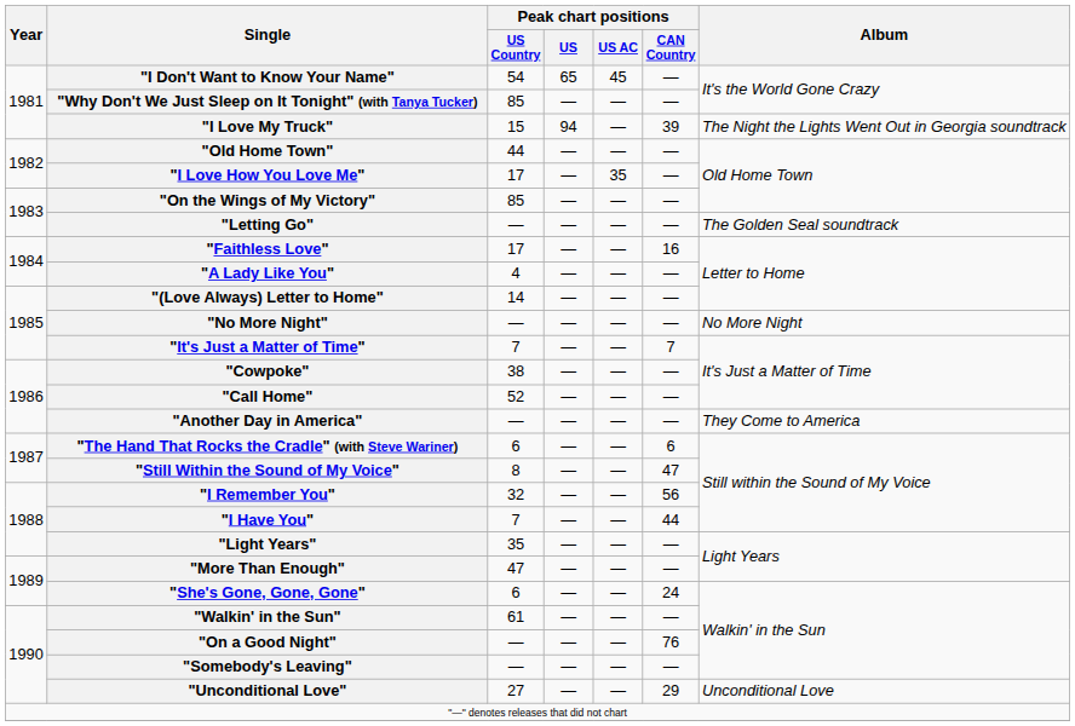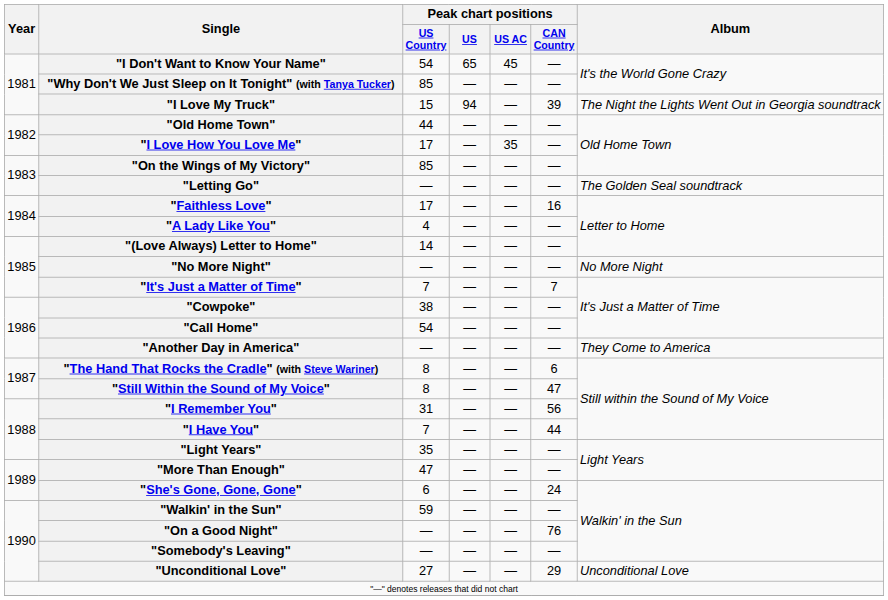 <table class="wikitable plainrowheaders" style="text-align:center;">
 <tr>
 <th rowspan="2">Year</th>
 <th rowspan="2" style="width:28em;">Single</th>
 <th colspan="4">Peak chart positions</th>
 <th rowspan="2">Album</th>
 </tr>
 <tr style="font-size:smaller;">
 <th width="45"><a href='#'>US Country</a><br></th>
 <th width="45"><a href='#'>US</a><br></th>
 <th width="45"><a href='#'>US AC</a><br></th>
 <th width="45"><a href='#'>CAN Country</a><br></th>
 </tr>
 <tr>
 <td rowspan="3">1981</td>
 <th scope="row">"I Don't Want to Know Your Name"</th>
 <td>54</td>
 <td>65</td>
 <td>45</td>
 <td>—</td>
 <td align="left" rowspan="2"><em>It's the World Gone Crazy</em></td>
 </tr>
 <tr>
 <th scope="row">"Why Don't We Just Sleep on It Tonight" <small>(with <a href='#'>Tanya Tucker</a>)</small></th>
 <td>85</td>
 <td>—</td>
 <td>—</td>
 <td>—</td>
 </tr>
 <tr>
 <th scope="row">"I Love My Truck"</th>
 <td>15</td>
 <td>94</td>
 <td>—</td>
 <td>39</td>
 <td align="left"><em>The Night the Lights Went Out in Georgia soundtrack</em></td>
 </tr>
 <tr>
 <td rowspan="2">1982</td>
 <th scope="row">"Old Home Town"</th>
 <td>44</td>
 <td>—</td>
 <td>—</td>
 <td>—</td>
 <td align="left" rowspan="3"><em>Old Home Town</em></td>
 </tr>
 <tr>
 <th scope="row">"<a href='#'>I Love How You Love Me</a>"</th>
 <td>17</td>
 <td>—</td>
 <td>35</td>
 <td>—</td>
 </tr>
 <tr>
 <td rowspan="2">1983</td>
 <th scope="row">"On the Wings of My Victory"</th>
 <td>85</td>
 <td>—</td>
 <td>—</td>
 <td>—</td>
 </tr>
 <tr>
 <th scope="row">"Letting Go"</th>
 <td>—</td>
 <td>—</td>
 <td>—</td>
 <td>—</td>
 <td align="left"><em>The Golden Seal soundtrack</em></td>
 </tr>
 <tr>
 <td rowspan="2">1984</td>
 <th scope="row">"<a href='#'>Faithless Love</a>"</th>
 <td>17</td>
 <td>—</td>
 <td>—</td>
 <td>16</td>
 <td align="left" rowspan="3"><em>Letter to Home</em></td>
 </tr>
 <tr>
 <th scope="row">"<a href='#'>A Lady Like You</a>"</th>
 <td>4</td>
 <td>—</td>
 <td>—</td>
 <td>—</td>
 </tr>
 <tr>
 <td rowspan="3">1985</td>
 <th scope="row">"(Love Always) Letter to Home"</th>
 <td>14</td>
 <td>—</td>
 <td>—</td>
 <td>—</td>
 </tr>
 <tr>
 <th scope="row">"No More Night"</th>
 <td>—</td>
 <td>—</td>
 <td>—</td>
 <td>—</td>
 <td align="left"><em>No More Night</em></td>
 </tr>
 <tr>
 <th scope="row">"<a href='#'>It's Just a Matter of Time</a>"</th>
 <td>7</td>
 <td>—</td>
 <td>—</td>
 <td>7</td>
 <td align="left" rowspan="3"><em>It's Just a Matter of Time</em></td>
 </tr>
 <tr>
 <td rowspan="3">1986</td>
 <th scope="row">"Cowpoke"</th>
 <td>38</td>
 <td>—</td>
 <td>—</td>
 <td>—</td>
 </tr>
 <tr>
 <th scope="row">"Call Home"</th>
-<td>52</td>
+<td>54</td>
 <td>—</td>
 <td>—</td>
 <td>—</td>
 </tr>
 <tr>
 <th scope="row">"Another Day in America"</th>
 <td>—</td>
 <td>—</td>
 <td>—</td>
 <td>—</td>
 <td align="left"><em>They Come to America</em></td>
 </tr>
 <tr>
 <td rowspan="2">1987</td>
 <th scope="row">"<a href='#'>The Hand That Rocks the Cradle</a>" <small>(with <a href='#'>Steve Wariner</a>)</small></th>
-<td>6</td>
+<td>8</td>
 <td>—</td>
 <td>—</td>
 <td>6</td>
 <td align="left" rowspan="4"><em>Still within the Sound of My Voice</em></td>
 </tr>
 <tr>
 <th scope="row">"<a href='#'>Still Within the Sound of My Voice</a>"</th>
 <td>8</td>
 <td>—</td>
 <td>—</td>
 <td>47</td>
 </tr>
 <tr>
 <td rowspan="3">1988</td>
 <th scope="row">"<a href='#'>I Remember You</a>"</th>
-<td>32</td>
+<td>31</td>
 <td>—</td>
 <td>—</td>
 <td>56</td>
 </tr>
 <tr>
 <th scope="row">"<a href='#'>I Have You</a>"</th>
 <td>7</td>
 <td>—</td>
 <td>—</td>
 <td>44</td>
 </tr>
 <tr>
 <th scope="row">"Light Years"</th>
 <td>35</td>
 <td>—</td>
 <td>—</td>
 <td>—</td>
 <td align="left" rowspan="2"><em>Light Years</em></td>
 </tr>
 <tr>
 <td rowspan="2">1989</td>
 <th scope="row">"More Than Enough"</th>
 <td>47</td>
 <td>—</td>
 <td>—</td>
 <td>—</td>
 </tr>
 <tr>
 <th scope="row">"<a href='#'>She's Gone, Gone, Gone</a>"</th>
 <td>6</td>
 <td>—</td>
 <td>—</td>
 <td>24</td>
 <td align="left" rowspan="4"><em>Walkin' in the Sun</em></td>
 </tr>
 <tr>
 <td rowspan="4">1990</td>
 <th scope="row">"Walkin' in the Sun"</th>
-<td>61</td>
+<td>59</td>
 <td>—</td>
 <td>—</td>
 <td>—</td>
 </tr>
 <tr>
 <th scope="row">"On a Good Night"</th>
 <td>—</td>
 <td>—</td>
 <td>—</td>
 <td>76</td>
 </tr>
 <tr>
 <th scope="row">"Somebody's Leaving"</th>
 <td>—</td>
 <td>—</td>
 <td>—</td>
 <td>—</td>
 </tr>
 <tr>
 <th scope="row">"Unconditional Love"</th>
 <td>27</td>
 <td>—</td>
 <td>—</td>
 <td>29</td>
 <td align="left"><em>Unconditional Love</em></td>
 </tr>
 <tr>
 <td colspan="7" style="font-size:8pt">"—" denotes releases that did not chart</td>
 </tr>
 <tr>
 </tr>
 </table>
